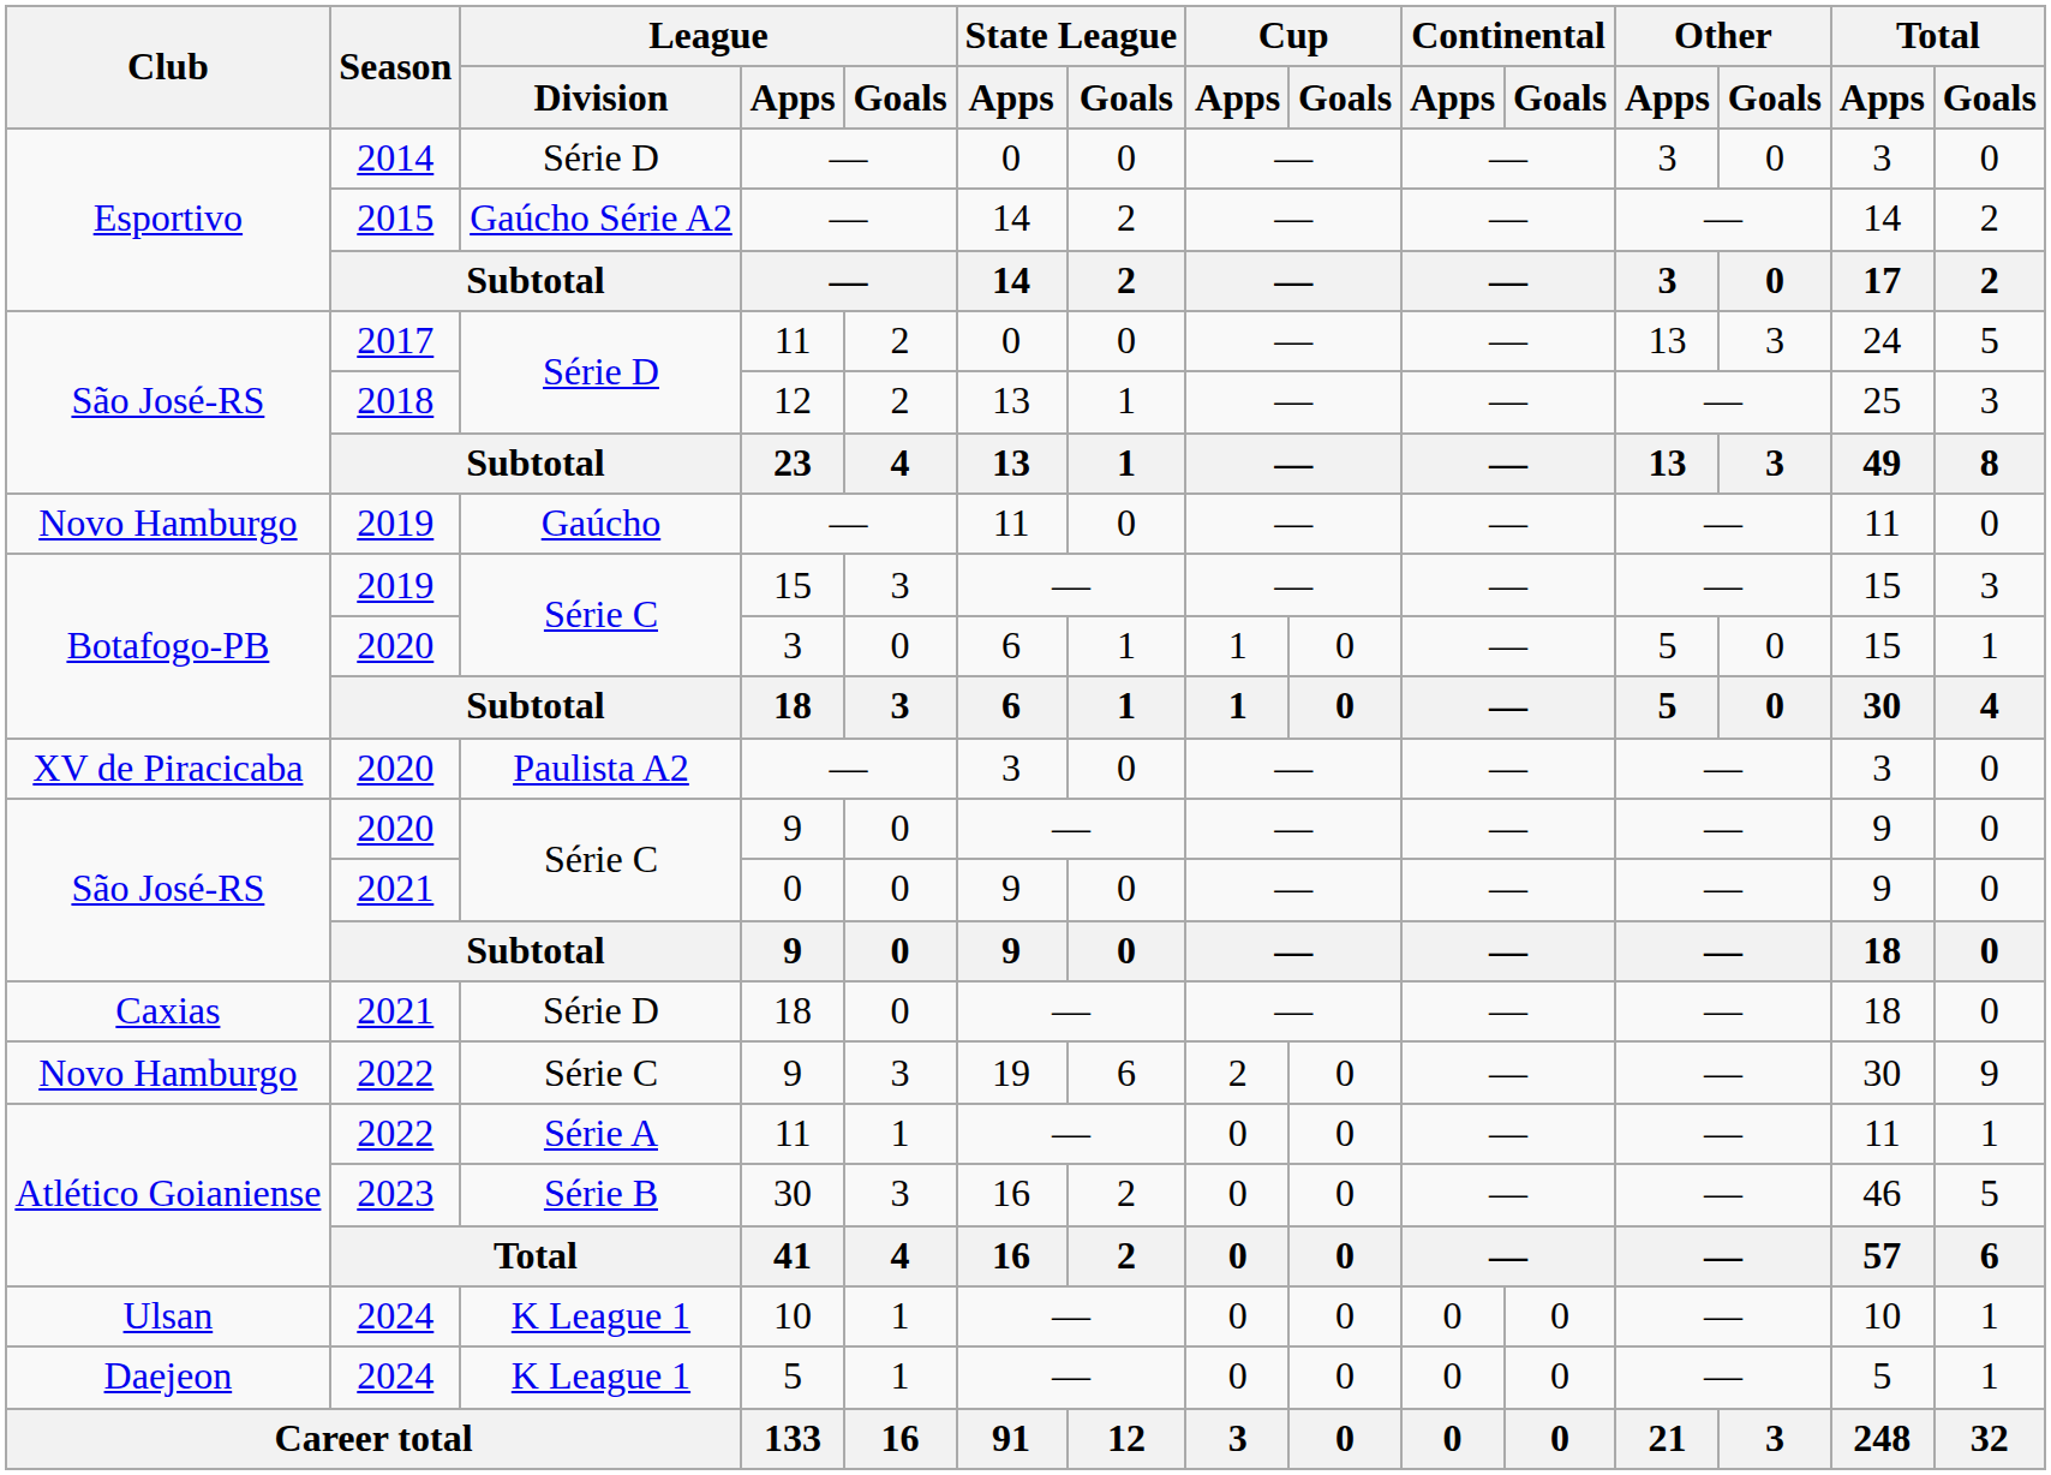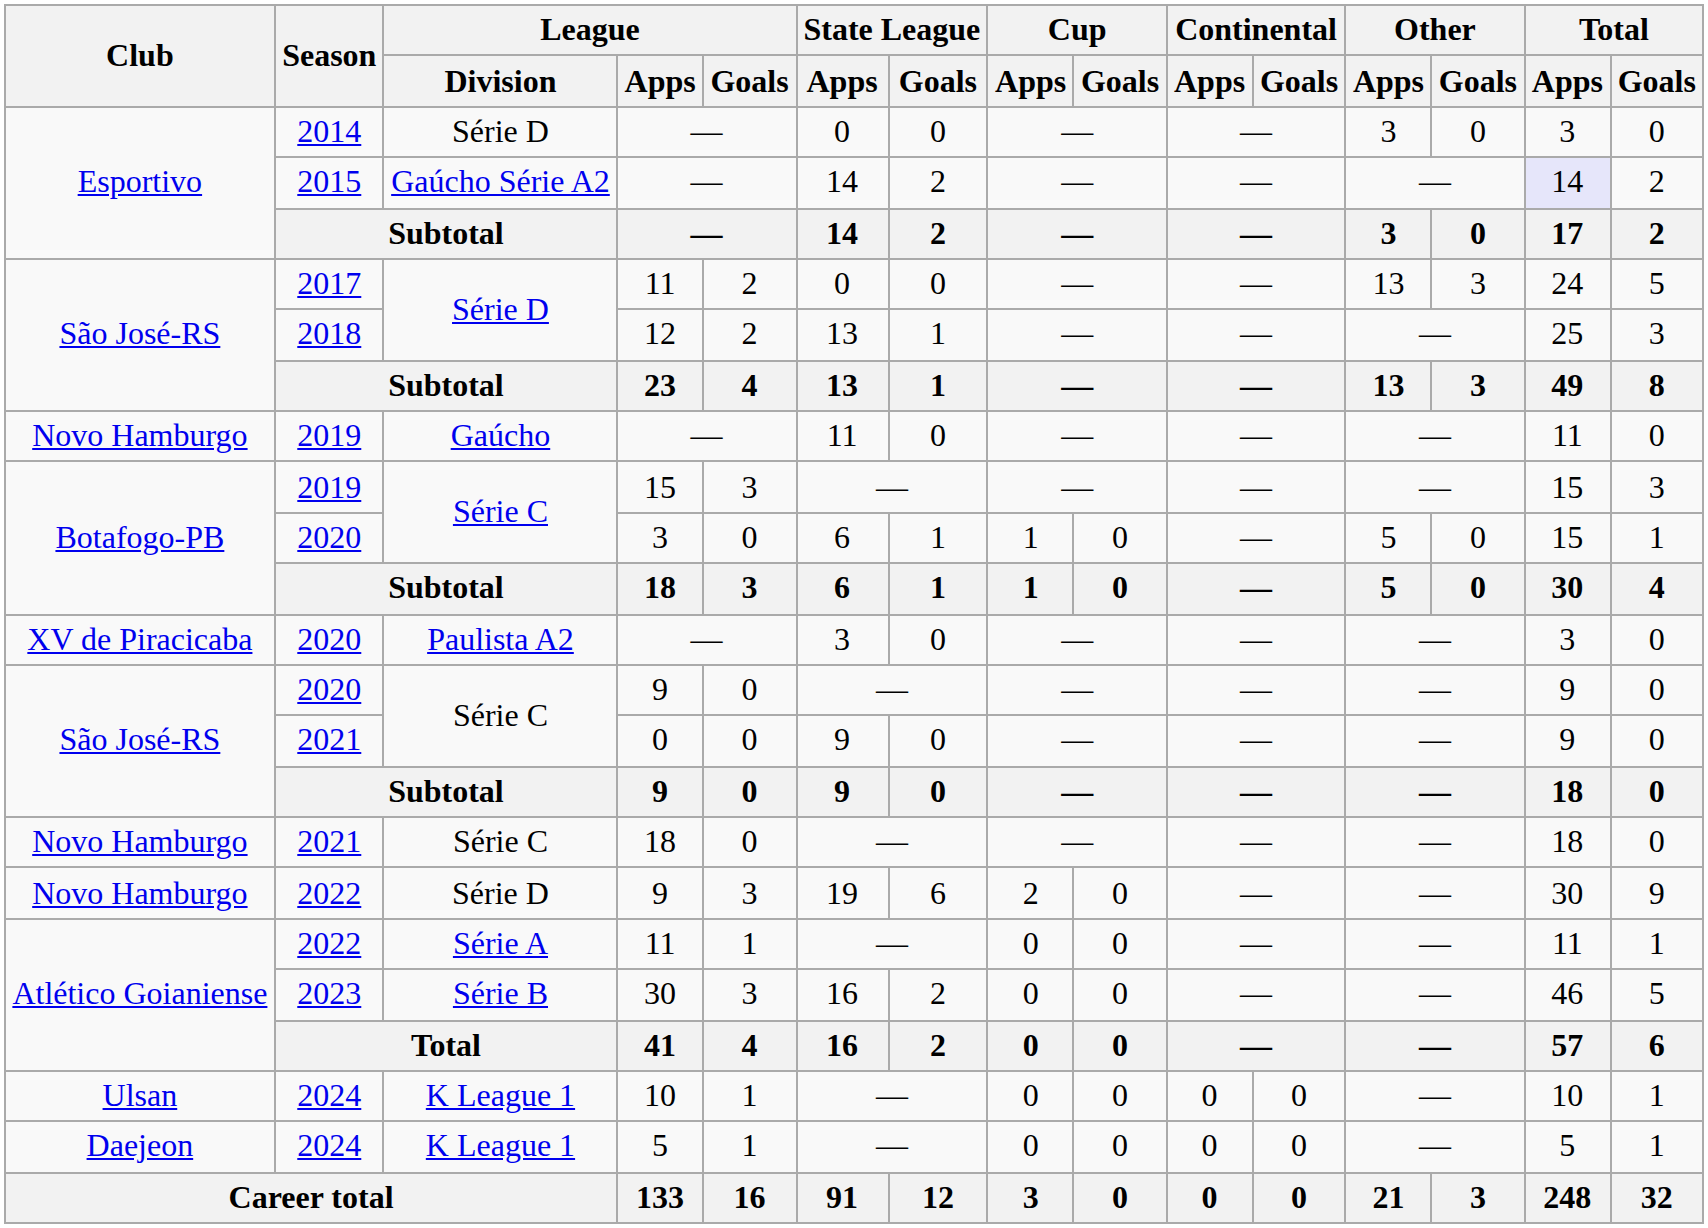 <table class="wikitable" style="text-align: center;">
 <tr>
 <th rowspan="2">Club</th>
 <th rowspan="2">Season</th>
 <th colspan="3">League</th>
 <th colspan="2">State League</th>
 <th colspan="2">Cup</th>
 <th colspan="2">Continental</th>
 <th colspan="2">Other</th>
 <th colspan="2">Total</th>
 </tr>
 <tr>
 <th>Division</th>
 <th>Apps</th>
 <th>Goals</th>
 <th>Apps</th>
 <th>Goals</th>
 <th>Apps</th>
 <th>Goals</th>
 <th>Apps</th>
 <th>Goals</th>
 <th>Apps</th>
 <th>Goals</th>
 <th>Apps</th>
 <th>Goals</th>
 </tr>
 <tr>
 <td rowspan="3" valign="center"><a href='#'>Esportivo</a></td>
 <td><a href='#'>2014</a></td>
 <td>Série D</td>
 <td colspan="2">—</td>
 <td>0</td>
 <td>0</td>
 <td colspan="2">—</td>
 <td colspan="2">—</td>
 <td>3</td>
 <td>0</td>
 <td>3</td>
 <td>0</td>
 </tr>
 <tr>
 <td><a href='#'>2015</a></td>
 <td><a href='#'>Gaúcho Série A2</a></td>
 <td colspan="2">—</td>
 <td>14</td>
 <td>2</td>
 <td colspan="2">—</td>
 <td colspan="2">—</td>
 <td colspan="2">—</td>
-<td>14</td>
+<td style="background: lavender;">14</td>
 <td>2</td>
 </tr>
 <tr>
 <th colspan="2">Subtotal</th>
 <th colspan="2">—</th>
 <th>14</th>
 <th>2</th>
 <th colspan="2">—</th>
 <th colspan="2">—</th>
 <th>3</th>
 <th>0</th>
 <th>17</th>
 <th>2</th>
 </tr>
 <tr>
 <td rowspan="3" valign="center"><a href='#'>São José-RS</a></td>
 <td><a href='#'>2017</a></td>
 <td rowspan="2"><a href='#'>Série D</a></td>
 <td>11</td>
 <td>2</td>
 <td>0</td>
 <td>0</td>
 <td colspan="2">—</td>
 <td colspan="2">—</td>
 <td>13</td>
 <td>3</td>
 <td>24</td>
 <td>5</td>
 </tr>
 <tr>
 <td><a href='#'>2018</a></td>
 <td>12</td>
 <td>2</td>
 <td>13</td>
 <td>1</td>
 <td colspan="2">—</td>
 <td colspan="2">—</td>
 <td colspan="2">—</td>
 <td>25</td>
 <td>3</td>
 </tr>
 <tr>
 <th colspan="2">Subtotal</th>
 <th>23</th>
 <th>4</th>
 <th>13</th>
 <th>1</th>
 <th colspan="2">—</th>
 <th colspan="2">—</th>
 <th>13</th>
 <th>3</th>
 <th>49</th>
 <th>8</th>
 </tr>
 <tr>
 <td valign="center"><a href='#'>Novo Hamburgo</a></td>
 <td><a href='#'>2019</a></td>
 <td><a href='#'>Gaúcho</a></td>
 <td colspan="2">—</td>
 <td>11</td>
 <td>0</td>
 <td colspan="2">—</td>
 <td colspan="2">—</td>
 <td colspan="2">—</td>
 <td>11</td>
 <td>0</td>
 </tr>
 <tr>
 <td rowspan="3" valign="center"><a href='#'>Botafogo-PB</a></td>
 <td><a href='#'>2019</a></td>
 <td rowspan="2"><a href='#'>Série C</a></td>
 <td>15</td>
 <td>3</td>
 <td colspan="2">—</td>
 <td colspan="2">—</td>
 <td colspan="2">—</td>
 <td colspan="2">—</td>
 <td>15</td>
 <td>3</td>
 </tr>
 <tr>
 <td><a href='#'>2020</a></td>
 <td>3</td>
 <td>0</td>
 <td>6</td>
 <td>1</td>
 <td>1</td>
 <td>0</td>
 <td colspan="2">—</td>
 <td>5</td>
 <td>0</td>
 <td>15</td>
 <td>1</td>
 </tr>
 <tr>
 <th colspan="2">Subtotal</th>
 <th>18</th>
 <th>3</th>
 <th>6</th>
 <th>1</th>
 <th>1</th>
 <th>0</th>
 <th colspan="2">—</th>
 <th>5</th>
 <th>0</th>
 <th>30</th>
 <th>4</th>
 </tr>
 <tr>
 <td valign="center"><a href='#'>XV de Piracicaba</a></td>
 <td><a href='#'>2020</a></td>
 <td><a href='#'>Paulista A2</a></td>
 <td colspan="2">—</td>
 <td>3</td>
 <td>0</td>
 <td colspan="2">—</td>
 <td colspan="2">—</td>
 <td colspan="2">—</td>
 <td>3</td>
 <td>0</td>
 </tr>
 <tr>
 <td rowspan="3" valign="center"><a href='#'>São José-RS</a></td>
 <td><a href='#'>2020</a></td>
 <td rowspan="2">Série C</td>
 <td>9</td>
 <td>0</td>
 <td colspan="2">—</td>
 <td colspan="2">—</td>
 <td colspan="2">—</td>
 <td colspan="2">—</td>
 <td>9</td>
 <td>0</td>
 </tr>
 <tr>
 <td><a href='#'>2021</a></td>
 <td>0</td>
 <td>0</td>
 <td>9</td>
 <td>0</td>
 <td colspan="2">—</td>
 <td colspan="2">—</td>
 <td colspan="2">—</td>
 <td>9</td>
 <td>0</td>
 </tr>
 <tr>
 <th colspan="2">Subtotal</th>
 <th>9</th>
 <th>0</th>
 <th>9</th>
 <th>0</th>
 <th colspan="2">—</th>
 <th colspan="2">—</th>
 <th colspan="2">—</th>
 <th>18</th>
 <th>0</th>
 </tr>
 <tr>
-<td valign="center"><a href='#'>Caxias</a></td>
+<td valign="center"><a href='#'>Novo Hamburgo</a></td>
 <td><a href='#'>2021</a></td>
-<td>Série D</td>
+<td>Série C</td>
 <td>18</td>
 <td>0</td>
 <td colspan="2">—</td>
 <td colspan="2">—</td>
 <td colspan="2">—</td>
 <td colspan="2">—</td>
 <td>18</td>
 <td>0</td>
 </tr>
 <tr>
 <td valign="center"><a href='#'>Novo Hamburgo</a></td>
 <td><a href='#'>2022</a></td>
-<td>Série C</td>
+<td>Série D</td>
 <td>9</td>
 <td>3</td>
 <td>19</td>
 <td>6</td>
 <td>2</td>
 <td>0</td>
 <td colspan="2">—</td>
 <td colspan="2">—</td>
 <td>30</td>
 <td>9</td>
 </tr>
 <tr>
 <td rowspan="3" valign="center"><a href='#'>Atlético Goianiense</a></td>
 <td><a href='#'>2022</a></td>
 <td><a href='#'>Série A</a></td>
 <td>11</td>
 <td>1</td>
 <td colspan="2">—</td>
 <td>0</td>
 <td>0</td>
 <td colspan="2">—</td>
 <td colspan="2">—</td>
 <td>11</td>
 <td>1</td>
 </tr>
 <tr>
 <td><a href='#'>2023</a></td>
 <td><a href='#'>Série B</a></td>
 <td>30</td>
 <td>3</td>
 <td>16</td>
 <td>2</td>
 <td>0</td>
 <td>0</td>
 <td colspan="2">—</td>
 <td colspan="2">—</td>
 <td>46</td>
 <td>5</td>
 </tr>
 <tr>
 <th colspan="2">Total</th>
 <th>41</th>
 <th>4</th>
 <th>16</th>
 <th>2</th>
 <th>0</th>
 <th>0</th>
 <th colspan="2">—</th>
 <th colspan="2">—</th>
 <th>57</th>
 <th>6</th>
 </tr>
 <tr>
 <td valign="center"><a href='#'>Ulsan</a></td>
 <td><a href='#'>2024</a></td>
 <td><a href='#'>K League 1</a></td>
 <td>10</td>
 <td>1</td>
 <td colspan="2">—</td>
 <td>0</td>
 <td>0</td>
 <td>0</td>
 <td>0</td>
 <td colspan="2">—</td>
 <td>10</td>
 <td>1</td>
 </tr>
 <tr>
 <td valign="center"><a href='#'>Daejeon</a></td>
 <td><a href='#'>2024</a></td>
 <td><a href='#'>K League 1</a></td>
 <td>5</td>
 <td>1</td>
 <td colspan="2">—</td>
 <td>0</td>
 <td>0</td>
 <td>0</td>
 <td>0</td>
 <td colspan="2">—</td>
 <td>5</td>
 <td>1</td>
 </tr>
 <tr>
 <th colspan="3"><strong>Career total</strong></th>
 <th>133</th>
 <th>16</th>
 <th>91</th>
 <th>12</th>
 <th>3</th>
 <th>0</th>
 <th>0</th>
 <th>0</th>
 <th>21</th>
 <th>3</th>
 <th>248</th>
 <th>32</th>
 </tr>
 </table>
